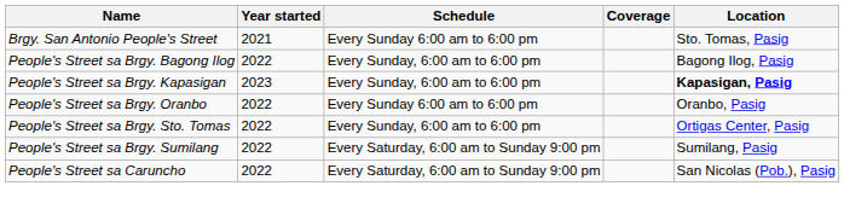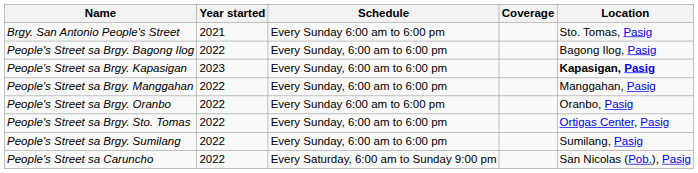 <table class="wikitable sortable">
 <tr>
 <th>Name</th>
 <th>Year started</th>
 <th class="unsortable">Schedule</th>
 <th class="unsortable">Coverage</th>
 <th>Location</th>
 </tr>
 <tr>
 <td><em>Brgy. San Antonio People's Street</em></td>
 <td>2021</td>
 <td>Every Sunday 6:00 am to 6:00 pm</td>
 <td></td>
 <td data-sort-value="Pasig, Sto. Tomas">Sto. Tomas, <a href='#'>Pasig</a></td>
 </tr>
 <tr>
 <td><em>People's Street sa Brgy. Bagong Ilog</em></td>
 <td>2022</td>
 <td>Every Sunday, 6:00 am to 6:00 pm</td>
 <td></td>
 <td data-sort-value="Pasig, Bagong Ilog">Bagong Ilog, <a href='#'>Pasig</a></td>
 </tr>
 <tr>
 <td><em>People's Street sa Brgy. Kapasigan</em></td>
 <td>2023</td>
 <td>Every Sunday, 6:00 am to 6:00 pm</td>
 <td></td>
 <td data-sort-value="Pasig, Kapasigan"><strong>Kapasigan, <a href='#'>Pasig</a></strong></td>
 </tr>
 <tr>
+<td><em>People's Street sa Brgy. Manggahan</em></td>
+<td>2022</td>
+<td>Every Sunday, 6:00 am to 6:00 pm</td>
+<td></td>
+<td data-sort-value="Pasig, Manggahan">Manggahan, <a href='#'>Pasig</a></td>
+</tr>
+<tr>
 <td><em>People's Street sa Brgy. Oranbo</em></td>
 <td>2022</td>
 <td>Every Sunday 6:00 am to 6:00 pm</td>
 <td></td>
 <td data-sort-value="Pasig, Oranbo">Oranbo, <a href='#'>Pasig</a></td>
 </tr>
 <tr>
 <td><em>People's Street sa Brgy. Sto. Tomas</em></td>
 <td>2022</td>
 <td>Every Sunday, 6:00 am to 6:00 pm</td>
 <td></td>
 <td data-sort-value="Pasig, Ortigas Center"><a href='#'>Ortigas Center</a>, <a href='#'>Pasig</a></td>
 </tr>
 <tr>
 <td><em>People's Street sa Brgy. Sumilang</em></td>
 <td>2022</td>
-<td>Every Saturday, 6:00 am to Sunday 9:00 pm</td>
+<td>Every Sunday, 6:00 am to 6:00 pm</td>
 <td></td>
 <td data-sort-value="Pasig, Sumilang">Sumilang, <a href='#'>Pasig</a></td>
 </tr>
 <tr>
 <td><em>People's Street sa Caruncho</em></td>
 <td>2022</td>
 <td>Every Saturday, 6:00 am to Sunday 9:00 pm</td>
 <td></td>
 <td data-sort-value="Pasig, San Nicolas">San Nicolas (<a href='#'>Pob.</a>), <a href='#'>Pasig</a></td>
 </tr>
 </table>
